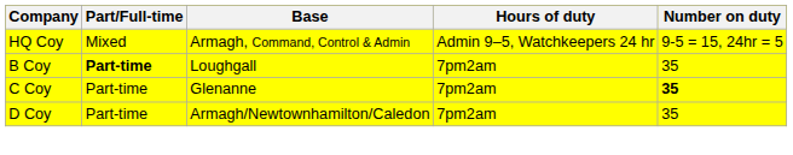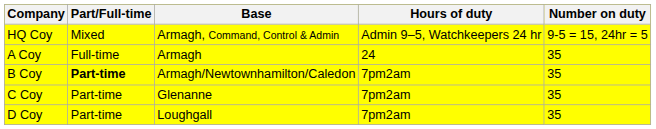 <table class="wikitable" style="background:yellow;">
 <tr>
 <th>Company</th>
 <th>Part/Full-time</th>
 <th>Base</th>
 <th>Hours of duty</th>
 <th>Number on duty</th>
 </tr>
 <tr>
 <td>HQ Coy</td>
 <td>Mixed</td>
 <td>Armagh, <small>Command, Control & Admin</small></td>
 <td>Admin 9–5, Watchkeepers 24 hr</td>
 <td>9-5 = 15, 24hr = 5</td>
 </tr>
 <tr>
+<td>A Coy</td>
+<td>Full-time</td>
+<td>Armagh</td>
+<td>24</td>
+<td>35</td>
+</tr>
+<tr>
 <td>B Coy</td>
 <td><strong>Part-time</strong></td>
-<td>Loughgall</td>
+<td>Armagh/Newtownhamilton/Caledon</td>
 <td>7pm2am</td>
 <td>35</td>
 </tr>
 <tr>
 <td>C Coy</td>
 <td>Part-time</td>
 <td>Glenanne</td>
 <td>7pm2am</td>
-<td><strong>35</strong></td>
+<td>35</td>
 </tr>
 <tr>
 <td>D Coy</td>
 <td>Part-time</td>
-<td>Armagh/Newtownhamilton/Caledon</td>
+<td>Loughgall</td>
 <td>7pm2am</td>
 <td>35</td>
 </tr>
 </table>
